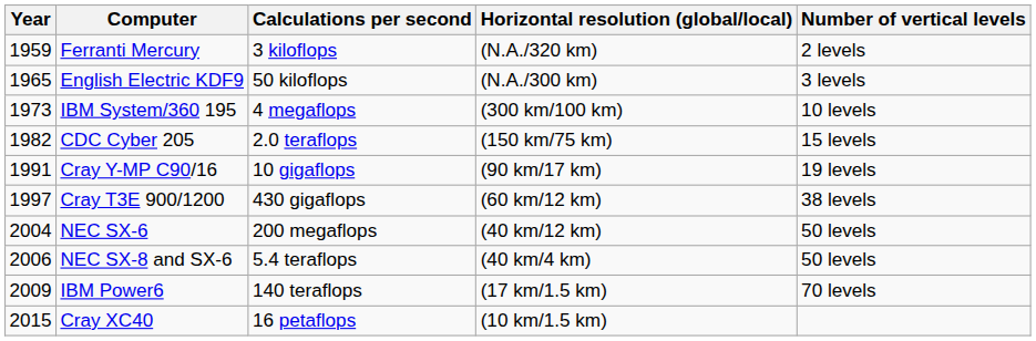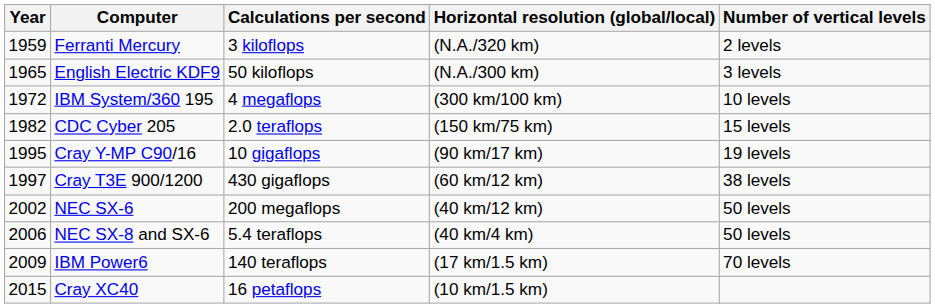 <table class="wikitable">
 <tr>
 <th>Year</th>
 <th>Computer</th>
 <th>Calculations per second</th>
 <th>Horizontal resolution (global/local)</th>
 <th>Number of vertical levels</th>
 </tr>
 <tr>
 <td>1959</td>
 <td><a href='#'>Ferranti Mercury</a></td>
 <td>3 <a href='#'>kiloflops</a></td>
 <td>(N.A./320 km)</td>
 <td>2 levels</td>
 </tr>
 <tr>
 <td>1965</td>
 <td><a href='#'>English Electric KDF9</a></td>
 <td>50 kiloflops</td>
 <td>(N.A./300 km)</td>
 <td>3 levels</td>
 </tr>
 <tr>
-<td>1973</td>
+<td>1972</td>
 <td><a href='#'>IBM System/360</a> 195</td>
 <td>4 <a href='#'>megaflops</a></td>
 <td>(300 km/100 km)</td>
 <td>10 levels</td>
 </tr>
 <tr>
 <td>1982</td>
 <td><a href='#'>CDC Cyber</a> 205</td>
 <td>2.0 <a href='#'>teraflops</a></td>
 <td>(150 km/75 km)</td>
 <td>15 levels</td>
 </tr>
 <tr>
-<td>1991</td>
+<td>1995</td>
 <td><a href='#'>Cray Y-MP C90</a>/16</td>
 <td>10 <a href='#'>gigaflops</a></td>
 <td>(90 km/17 km)</td>
 <td>19 levels</td>
 </tr>
 <tr>
 <td>1997</td>
 <td><a href='#'>Cray T3E</a> 900/1200</td>
 <td>430 gigaflops</td>
 <td>(60 km/12 km)</td>
 <td>38 levels</td>
 </tr>
 <tr>
-<td>2004</td>
+<td>2002</td>
 <td><a href='#'>NEC SX-6</a></td>
 <td>200 megaflops</td>
 <td>(40 km/12 km)</td>
 <td>50 levels</td>
 </tr>
 <tr>
 <td>2006</td>
 <td><a href='#'>NEC SX-8</a> and SX-6</td>
 <td>5.4 teraflops</td>
 <td>(40 km/4 km)</td>
 <td>50 levels</td>
 </tr>
 <tr>
 <td>2009</td>
 <td><a href='#'>IBM Power6</a></td>
 <td>140 teraflops</td>
 <td>(17 km/1.5 km)</td>
 <td>70 levels</td>
 </tr>
 <tr>
 <td>2015</td>
 <td><a href='#'>Cray XC40</a></td>
 <td>16 <a href='#'>petaflops</a></td>
 <td>(10 km/1.5 km)</td>
 <td></td>
 </tr>
 </table>
